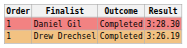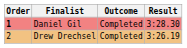 <table class="wikitable sortable">
 <tr>
 <th>Order</th>
 <th>Finalist</th>
 <th>Outcome</th>
 <th>Result</th>
 </tr>
 <tr style="background-color:#f28282">
-<td>1</td>
+<td><strong>1</strong></td>
 <td>Daniel Gil</td>
 <td>Completed</td>
 <td>3:28.30</td>
 </tr>
 <tr style="background-color:#f2c282">
-<td>1</td>
+<td>2</td>
 <td>Drew Drechsel</td>
 <td>Completed</td>
 <td>3:26.19</td>
 </tr>
 </table>
